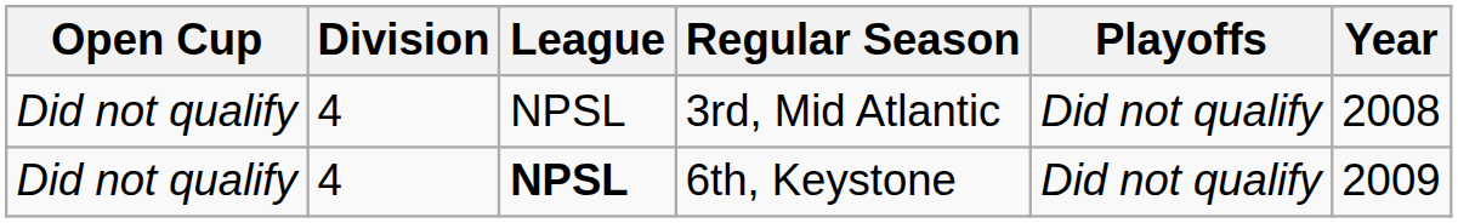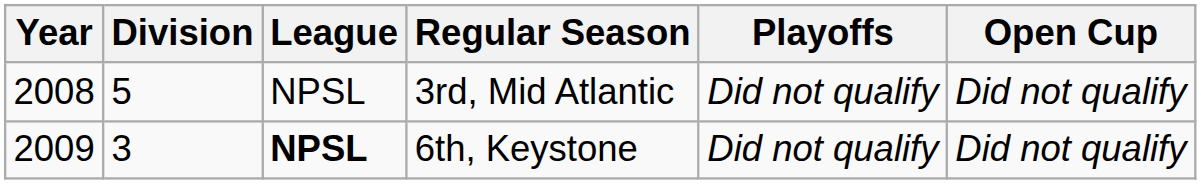 <table class="wikitable">
 <tr>
-<th>Open Cup</th>
+<th>Year</th>
 <th>Division</th>
 <th>League</th>
 <th>Regular Season</th>
 <th>Playoffs</th>
-<th>Year</th>
+<th>Open Cup</th>
 </tr>
 <tr>
-<td><em>Did not qualify</em></td>
-<td>4</td>
+<td>2008</td>
+<td>5</td>
 <td>NPSL</td>
 <td>3rd, Mid Atlantic</td>
 <td><em>Did not qualify</em></td>
-<td>2008</td>
+<td><em>Did not qualify</em></td>
 </tr>
 <tr>
-<td><em>Did not qualify</em></td>
-<td>4</td>
+<td>2009</td>
+<td>3</td>
 <td><strong>NPSL</strong></td>
 <td>6th, Keystone</td>
 <td><em>Did not qualify</em></td>
-<td>2009</td>
+<td><em>Did not qualify</em></td>
 </tr>
 </table>
